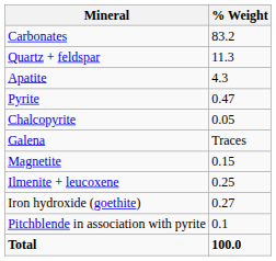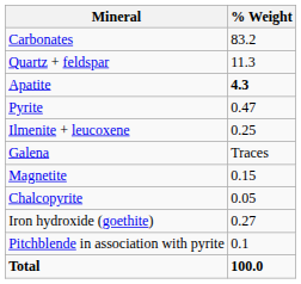 <table class="wikitable">
 <tr>
 <th>Mineral</th>
 <th>% Weight</th>
 </tr>
 <tr>
 <td><a href='#'>Carbonates</a></td>
 <td>83.2</td>
 </tr>
 <tr>
 <td><a href='#'>Quartz</a> + <a href='#'>feldspar</a></td>
 <td>11.3</td>
 </tr>
 <tr>
 <td><a href='#'>Apatite</a></td>
-<td>4.3</td>
+<td><strong>4.3</strong></td>
 </tr>
 <tr>
 <td><a href='#'>Pyrite</a></td>
 <td>0.47</td>
 </tr>
 <tr>
-<td><a href='#'>Chalcopyrite</a></td>
-<td>0.05</td>
+<td><a href='#'>Ilmenite</a> + <a href='#'>leucoxene</a></td>
+<td>0.25</td>
 </tr>
 <tr>
 <td><a href='#'>Galena</a></td>
 <td>Traces</td>
 </tr>
 <tr>
 <td><a href='#'>Magnetite</a></td>
 <td>0.15</td>
 </tr>
 <tr>
-<td><a href='#'>Ilmenite</a> + <a href='#'>leucoxene</a></td>
-<td>0.25</td>
+<td><a href='#'>Chalcopyrite</a></td>
+<td>0.05</td>
 </tr>
 <tr>
 <td>Iron hydroxide (<a href='#'>goethite</a>)</td>
 <td>0.27</td>
 </tr>
 <tr>
 <td><a href='#'>Pitchblende</a> in association with pyrite</td>
 <td>0.1</td>
 </tr>
 <tr>
 <td><strong>Total</strong></td>
 <td><strong>100.0</strong></td>
 </tr>
 </table>
